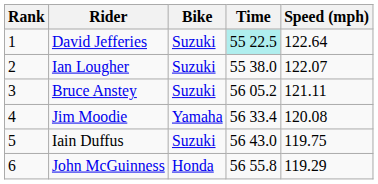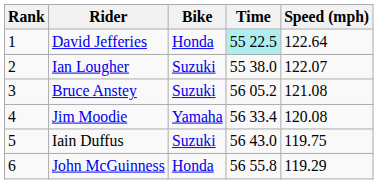 <table class="wikitable">
 <tr>
 <th>Rank</th>
 <th>Rider</th>
 <th>Bike</th>
 <th>Time</th>
 <th>Speed (mph)</th>
 </tr>
 <tr>
 <td>1</td>
 <td> <a href='#'>David Jefferies</a></td>
-<td><a href='#'>Suzuki</a></td>
+<td><a href='#'>Honda</a></td>
 <td style="background: paleturquoise;">55 22.5</td>
 <td>122.64</td>
 </tr>
 <tr>
 <td>2</td>
 <td> <a href='#'>Ian Lougher</a></td>
 <td><a href='#'>Suzuki</a></td>
 <td>55 38.0</td>
 <td>122.07</td>
 </tr>
 <tr>
 <td>3</td>
 <td> <a href='#'>Bruce Anstey</a></td>
 <td><a href='#'>Suzuki</a></td>
 <td>56 05.2</td>
-<td>121.11</td>
+<td>121.08</td>
 </tr>
 <tr>
 <td>4</td>
 <td> <a href='#'>Jim Moodie</a></td>
 <td><a href='#'>Yamaha</a></td>
 <td>56 33.4</td>
 <td>120.08</td>
 </tr>
 <tr>
 <td>5</td>
 <td> Iain Duffus</td>
 <td><a href='#'>Suzuki</a></td>
 <td>56 43.0</td>
 <td>119.75</td>
 </tr>
 <tr>
 <td>6</td>
 <td> <a href='#'>John McGuinness</a></td>
 <td><a href='#'>Honda</a></td>
 <td>56 55.8</td>
 <td>119.29</td>
 </tr>
 </table>
